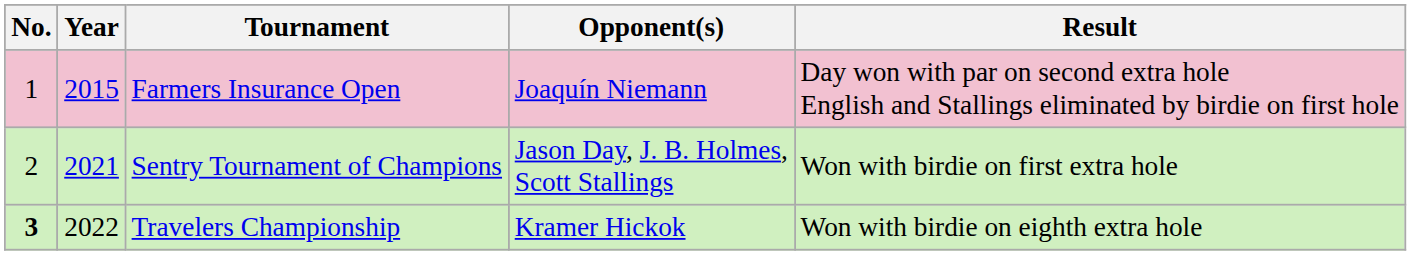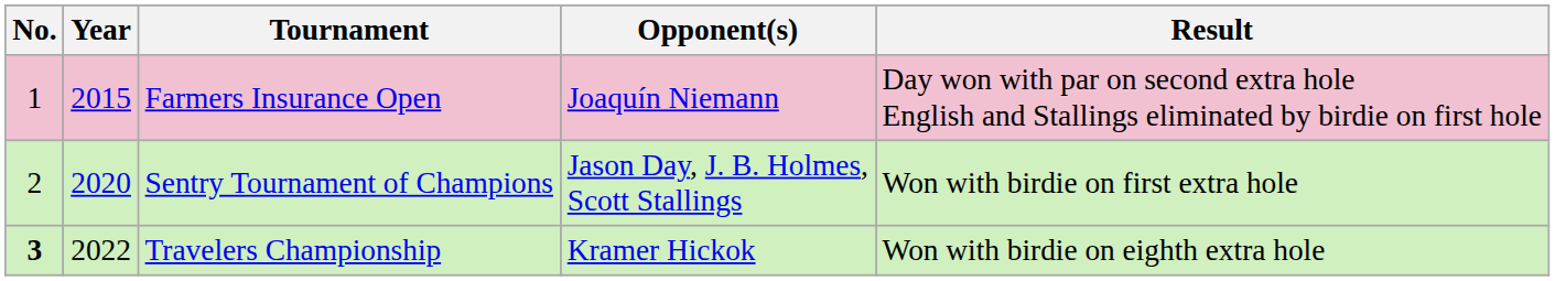 <table class="wikitable" style="font-size:95%;">
 <tr>
 <th>No.</th>
 <th>Year</th>
 <th>Tournament</th>
 <th>Opponent(s)</th>
 <th>Result</th>
 </tr>
 <tr style="background:#F2C1D1;">
 <td align=center>1</td>
 <td><a href='#'>2015</a></td>
 <td><a href='#'>Farmers Insurance Open</a></td>
 <td> <a href='#'>Joaquín Niemann</a></td>
 <td>Day won with par on second extra hole<br>English and Stallings eliminated by birdie on first hole</td>
 </tr>
 <tr style="background:#D0F0C0;">
 <td align=center>2</td>
-<td><a href='#'>2021</a></td>
+<td><a href='#'>2020</a></td>
 <td><a href='#'>Sentry Tournament of Champions</a></td>
 <td> <a href='#'>Jason Day</a>,  <a href='#'>J. B. Holmes</a>,<br> <a href='#'>Scott Stallings</a></td>
 <td>Won with birdie on first extra hole</td>
 </tr>
 <tr style="background:#D0F0C0;">
 <td align=center><strong>3</strong></td>
 <td>2022</td>
 <td><a href='#'>Travelers Championship</a></td>
 <td> <a href='#'>Kramer Hickok</a></td>
 <td>Won with birdie on eighth extra hole</td>
 </tr>
 </table>
